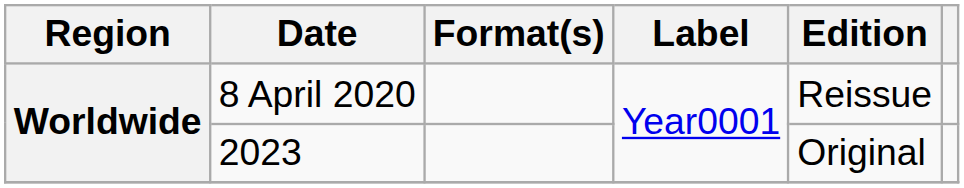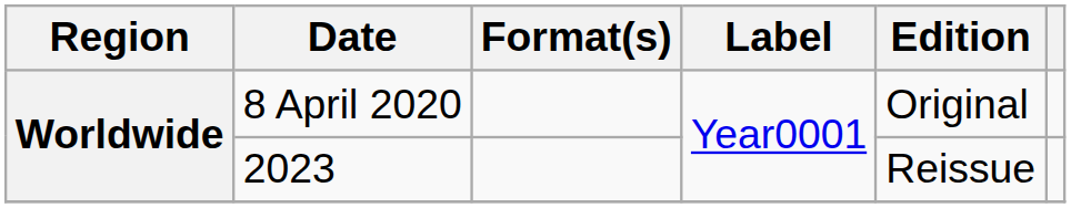 <table class="wikitable plainrowheaders">
 <tr>
 <th scope="col">Region</th>
 <th scope="col">Date</th>
 <th scope="col">Format(s)</th>
 <th scope="col">Label</th>
 <th scope="col">Edition</th>
 <th scope="col"></th>
 </tr>
 <tr>
 <th rowspan="2" scope="row">Worldwide</th>
 <td>8 April 2020</td>
 <td></td>
 <td rowspan="2"><a href='#'>Year0001</a></td>
-<td rowspan="1">Reissue</td>
+<td>Original</td>
 <td align="center"></td>
 </tr>
 <tr>
 <td>2023</td>
 <td></td>
-<td>Original</td>
+<td rowspan="1">Reissue</td>
 <td align="center"></td>
 </tr>
 <tr>
 </tr>
 </table>
